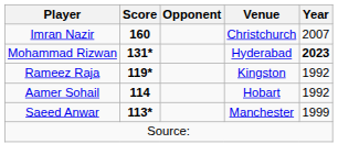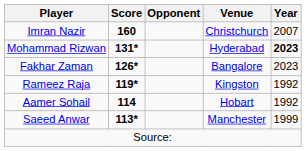 <table class="wikitable" style="text-align:center">
 <tr>
 <th scope="col">Player</th>
 <th scope="col">Score</th>
 <th scope="col">Opponent</th>
 <th scope="col">Venue</th>
 <th scope="col">Year</th>
 </tr>
 <tr>
 <td><a href='#'>Imran Nazir</a></td>
 <td><strong>160</strong></td>
 <td></td>
 <td><a href='#'>Christchurch</a></td>
 <td>2007</td>
 </tr>
 <tr>
 <td><a href='#'>Mohammad Rizwan</a></td>
 <td><strong> 131*</strong></td>
 <td></td>
 <td><a href='#'>Hyderabad</a></td>
 <td><strong>2023</strong></td>
+</tr>
+<tr>
+<td><a href='#'>Fakhar Zaman</a></td>
+<td><strong>126*</strong></td>
+<td></td>
+<td><a href='#'>Bangalore</a></td>
+<td>2023</td>
 </tr>
 <tr>
 <td><a href='#'>Rameez Raja</a></td>
 <td><strong>119*</strong></td>
 <td></td>
 <td><a href='#'>Kingston</a></td>
 <td>1992</td>
 </tr>
 <tr>
 <td><a href='#'>Aamer Sohail</a></td>
 <td><strong>114</strong></td>
 <td></td>
 <td><a href='#'>Hobart</a></td>
 <td>1992</td>
 </tr>
 <tr>
 <td><a href='#'>Saeed Anwar</a></td>
 <td><strong>113*</strong></td>
 <td></td>
 <td><a href='#'>Manchester</a></td>
 <td>1999</td>
 </tr>
 <tr>
 <td colspan="5">Source:</td>
 </tr>
 </table>
